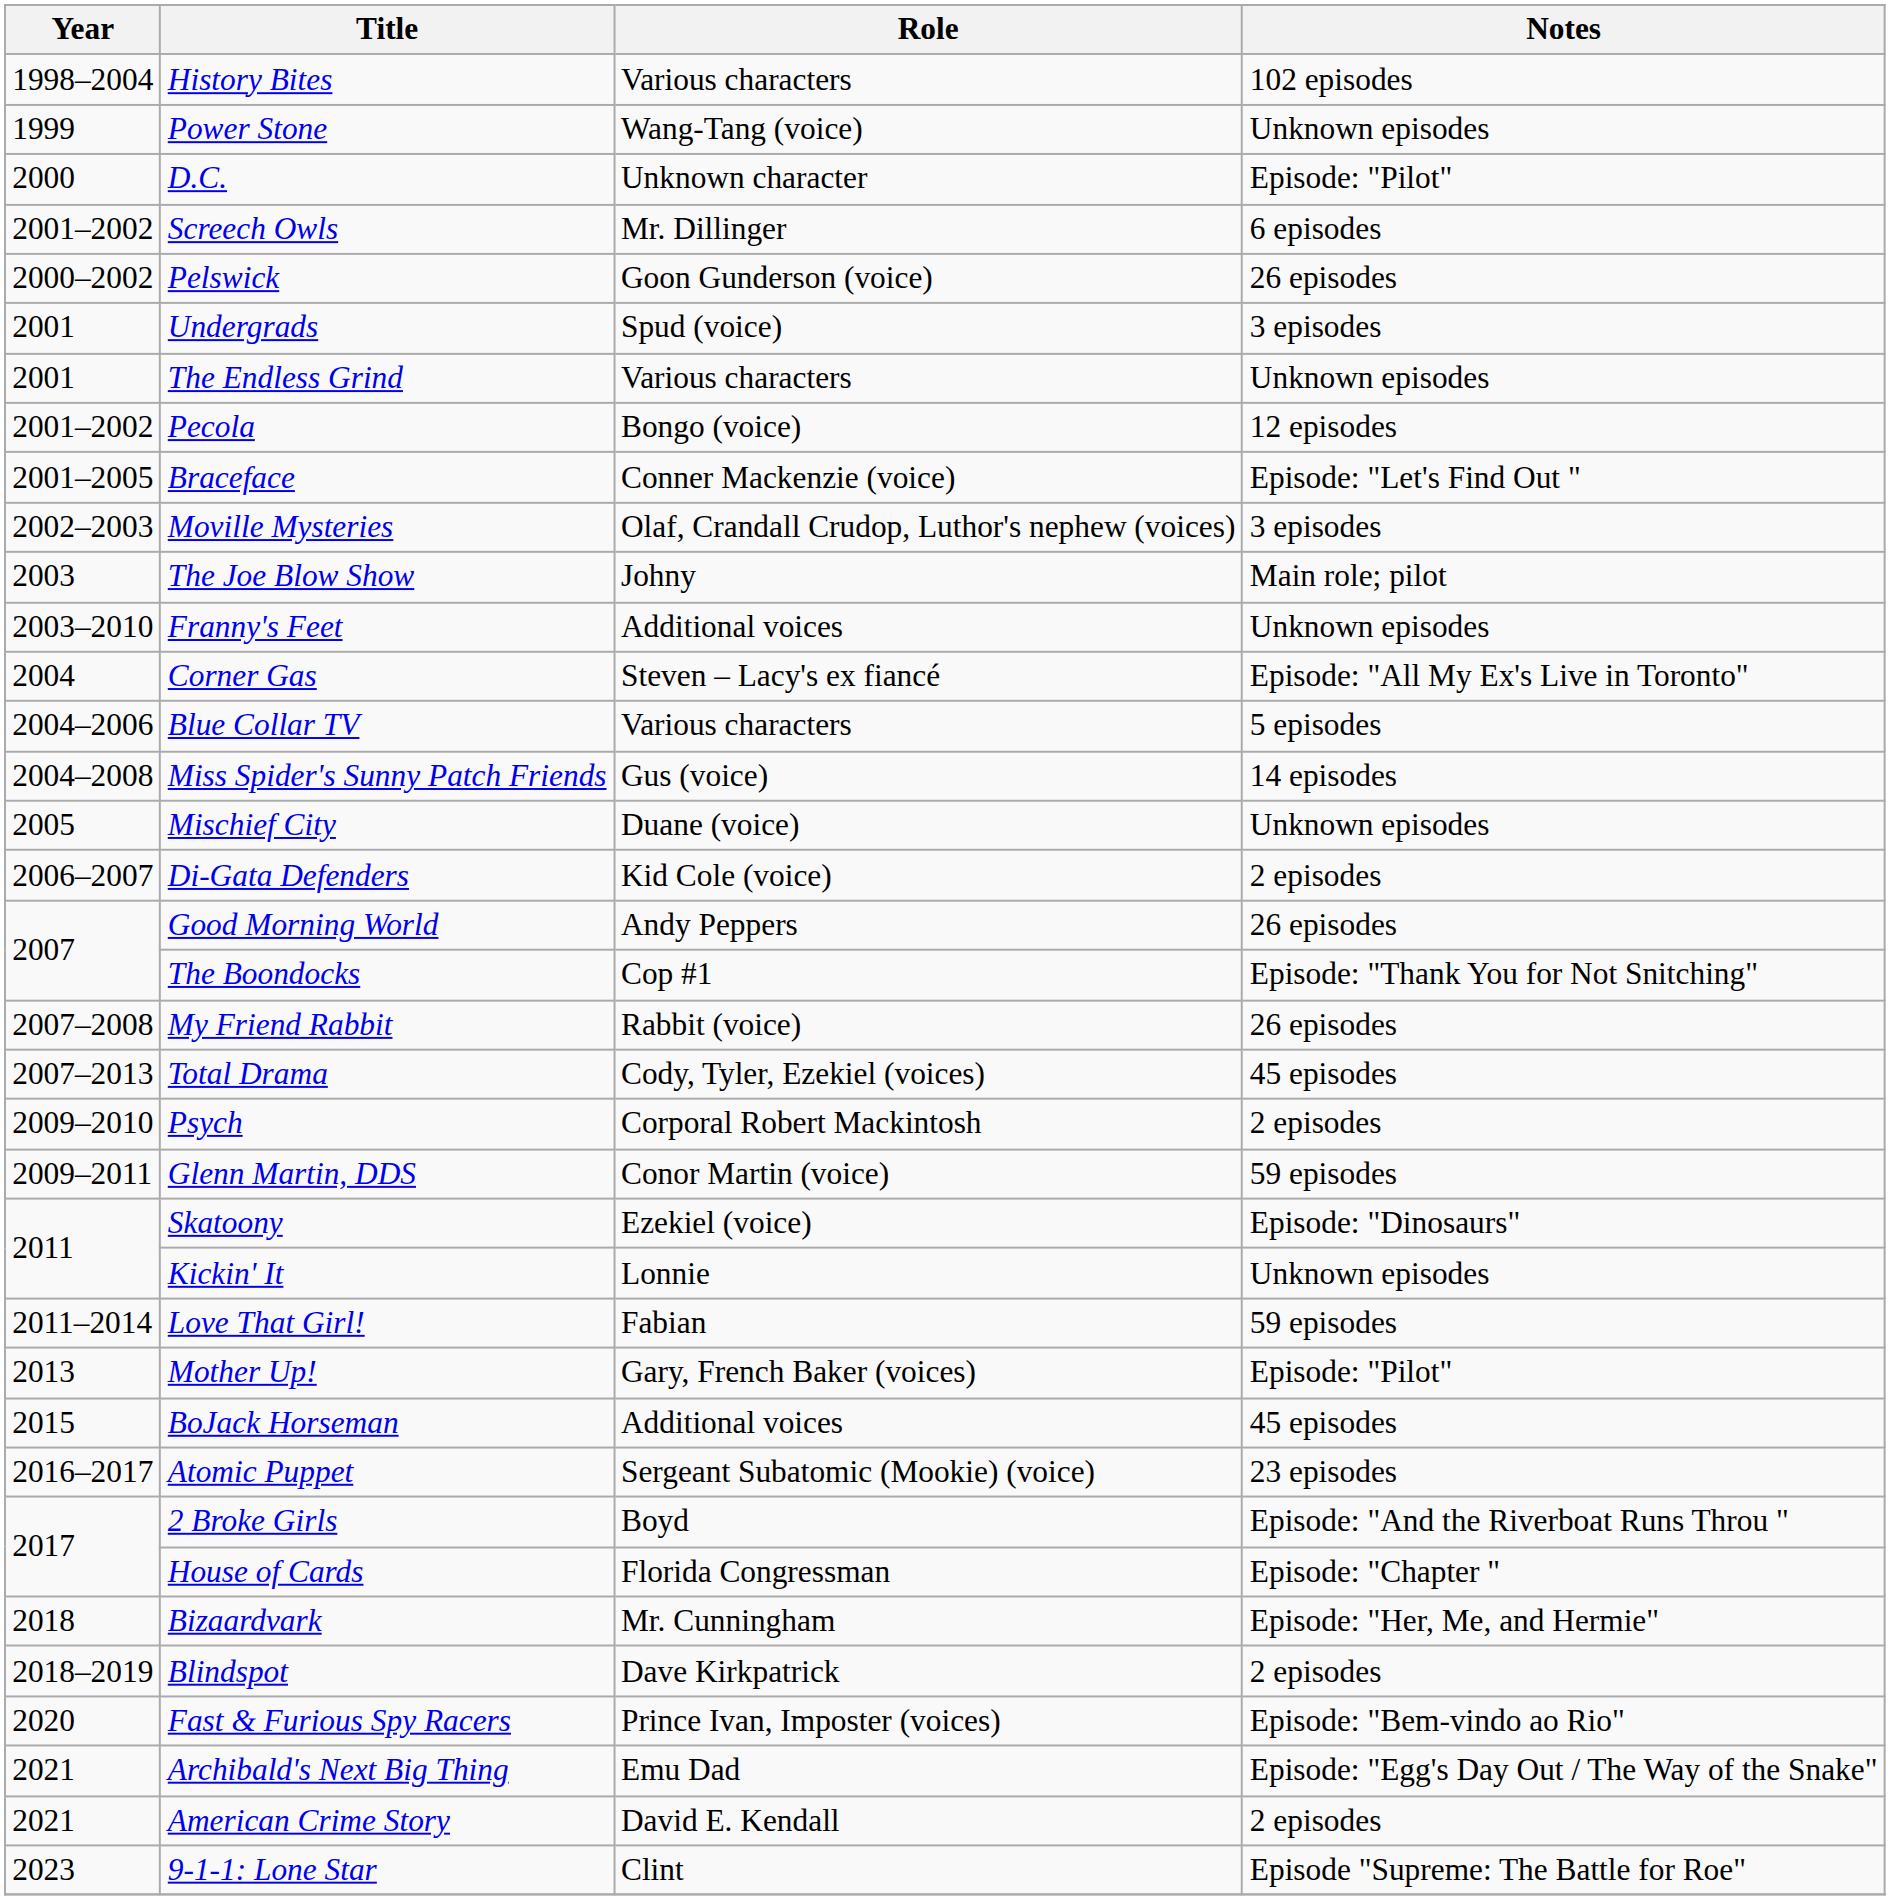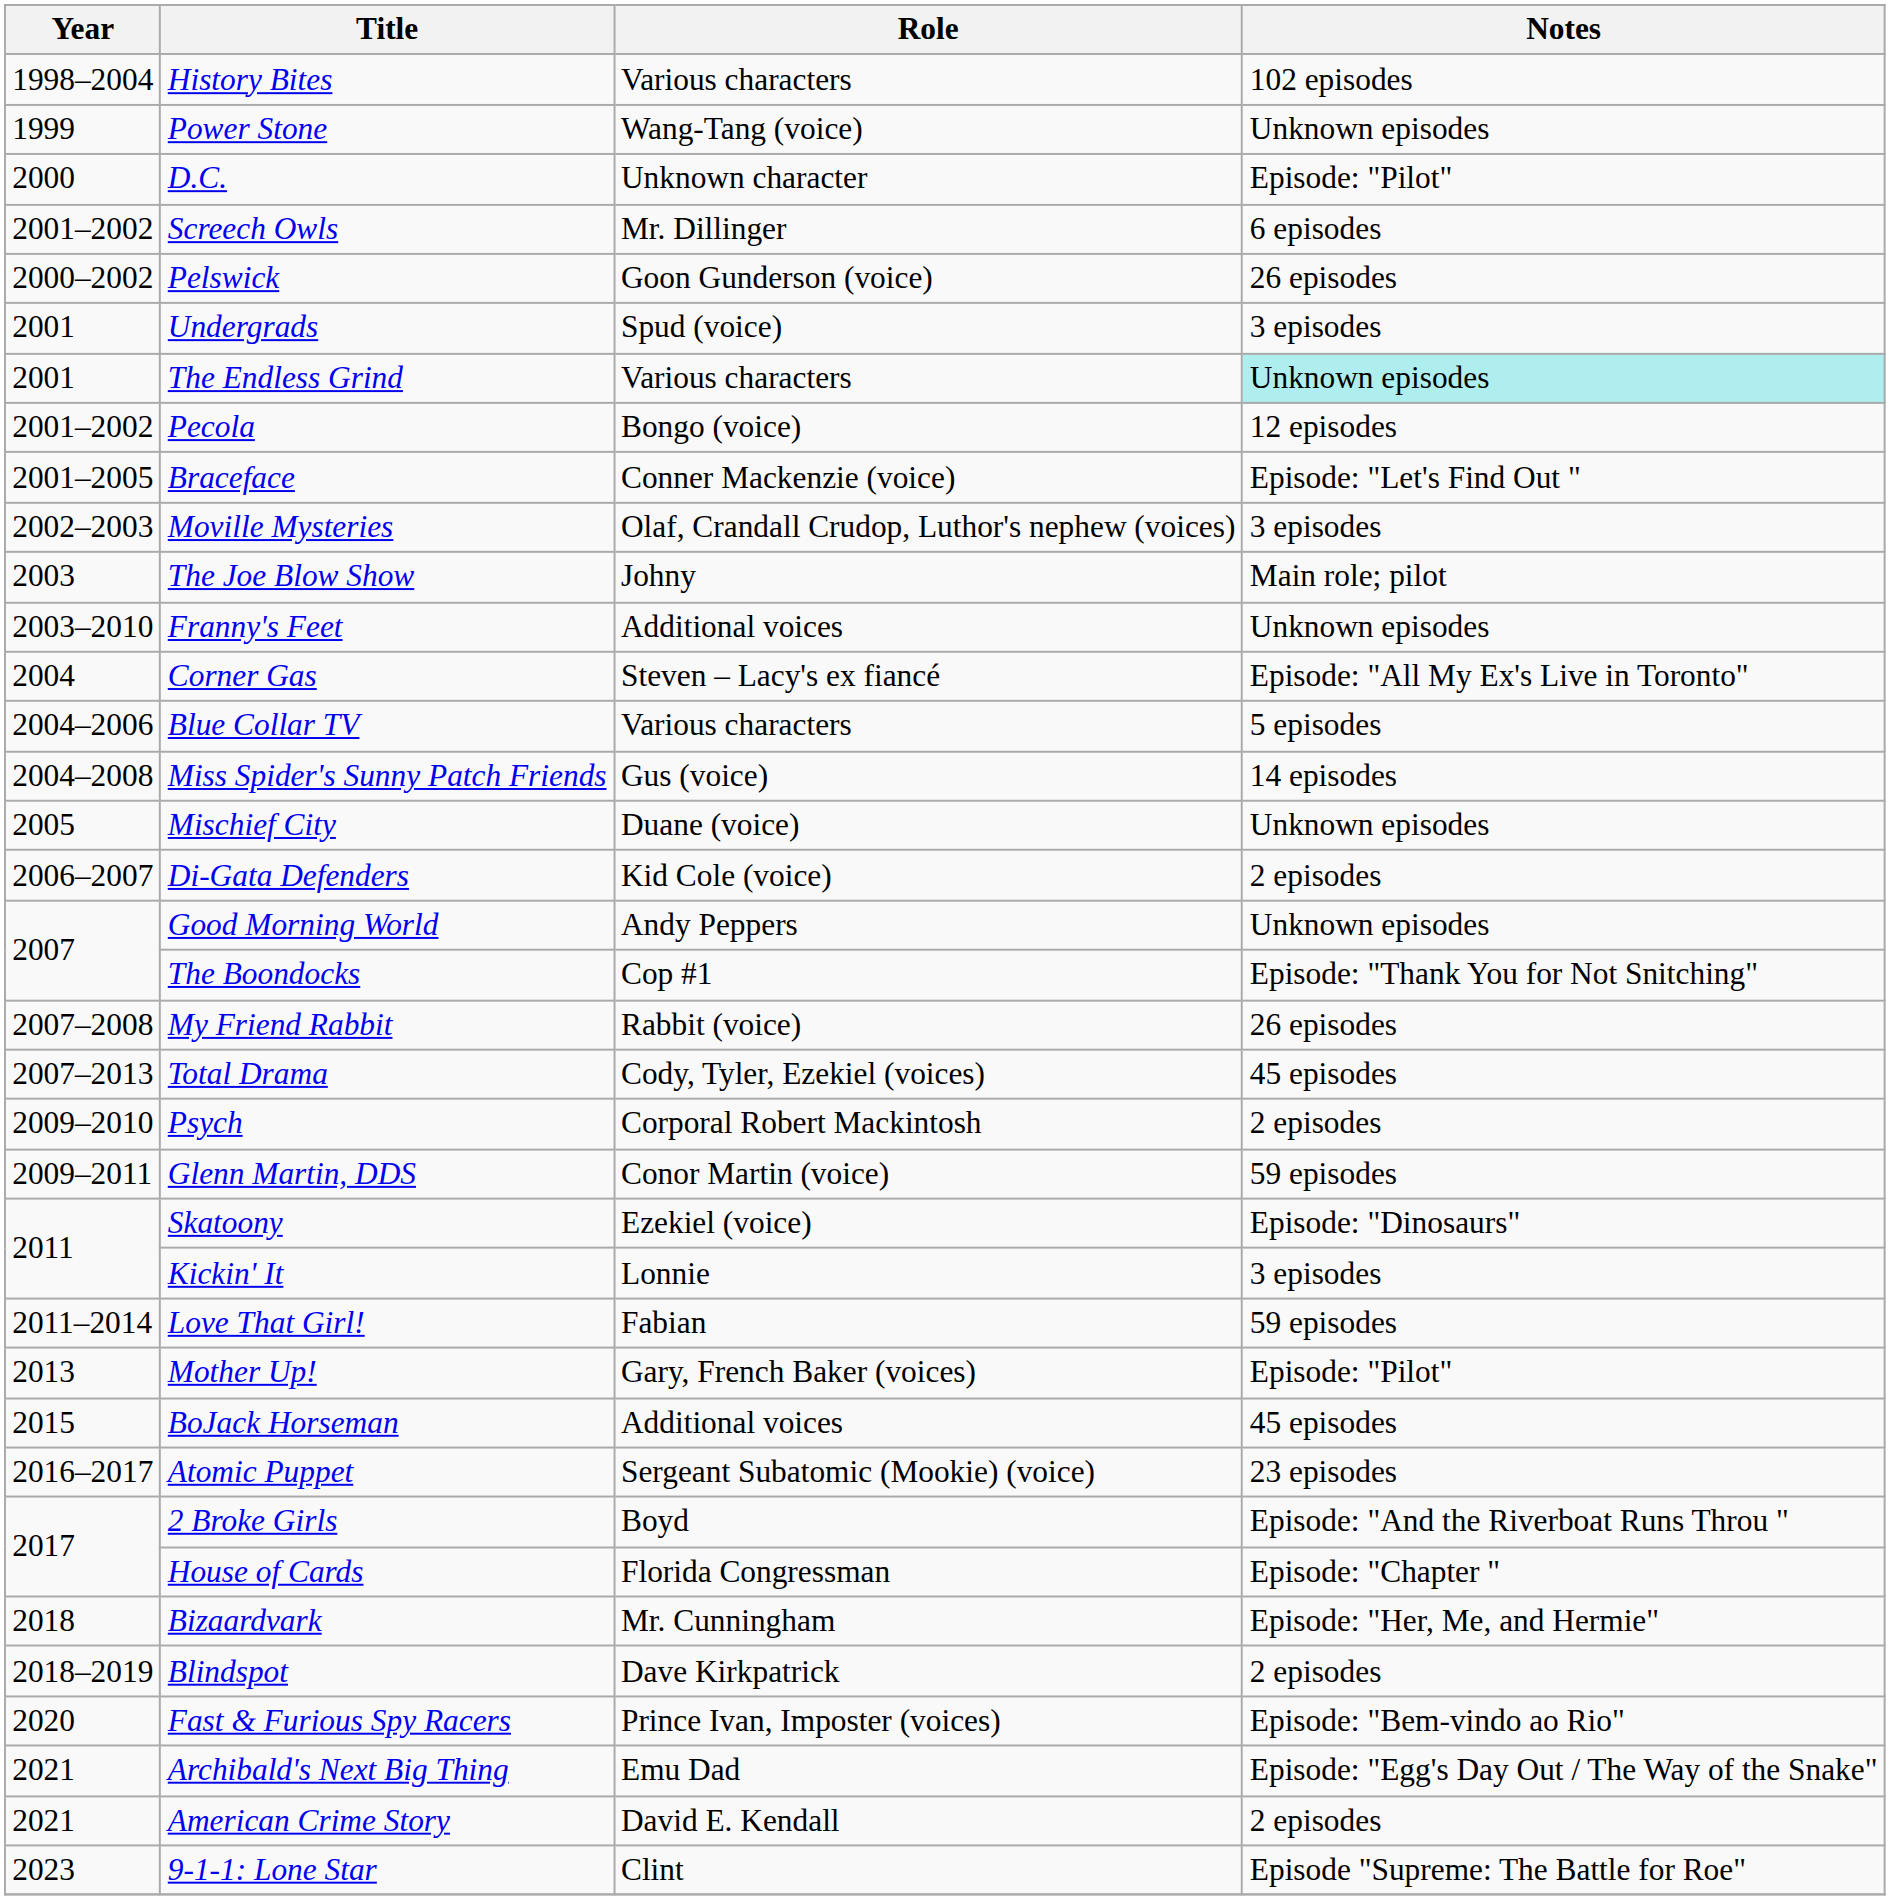 <table class="wikitable sortable">
 <tr>
 <th>Year</th>
 <th>Title</th>
 <th>Role</th>
 <th class="unsortable">Notes</th>
 </tr>
 <tr>
 <td>1998–2004</td>
 <td><em><a href='#'>History Bites</a></em></td>
 <td>Various characters</td>
 <td>102 episodes</td>
 </tr>
 <tr>
 <td>1999</td>
 <td><em><a href='#'>Power Stone</a></em></td>
 <td>Wang-Tang (voice)</td>
 <td>Unknown episodes</td>
 </tr>
 <tr>
 <td>2000</td>
 <td><em><a href='#'>D.C.</a></em></td>
 <td>Unknown character</td>
 <td>Episode: "Pilot"</td>
 </tr>
 <tr>
 <td>2001–2002</td>
 <td><em><a href='#'>Screech Owls</a></em></td>
 <td>Mr. Dillinger</td>
 <td>6 episodes</td>
 </tr>
 <tr>
 <td>2000–2002</td>
 <td><em><a href='#'>Pelswick</a></em></td>
 <td>Goon Gunderson (voice)</td>
 <td>26 episodes</td>
 </tr>
 <tr>
 <td>2001</td>
 <td><em><a href='#'>Undergrads</a></em></td>
 <td>Spud (voice)</td>
 <td>3 episodes</td>
 </tr>
 <tr>
 <td>2001</td>
 <td data-sort-value="Endless Grind, The"><em><a href='#'>The Endless Grind</a></em></td>
 <td>Various characters</td>
-<td>Unknown episodes</td>
+<td style="background: paleturquoise;">Unknown episodes</td>
 </tr>
 <tr>
 <td>2001–2002</td>
 <td><em><a href='#'>Pecola</a></em></td>
 <td>Bongo (voice)</td>
 <td>12 episodes</td>
 </tr>
 <tr>
 <td>2001–2005</td>
 <td><em><a href='#'>Braceface</a></em></td>
 <td>Conner Mackenzie (voice)</td>
 <td>Episode: "Let's Find Out "</td>
 </tr>
 <tr>
 <td>2002–2003</td>
 <td><em><a href='#'>Moville Mysteries</a></em></td>
 <td>Olaf, Crandall Crudop, Luthor's nephew (voices)</td>
 <td>3 episodes</td>
 </tr>
 <tr>
 <td>2003</td>
 <td data-sort-value="Joe Blow Show, The"><em><a href='#'>The Joe Blow Show</a></em></td>
 <td>Johny</td>
 <td>Main role; pilot</td>
 </tr>
 <tr>
 <td>2003–2010</td>
 <td><em><a href='#'>Franny's Feet</a></em></td>
 <td>Additional voices</td>
 <td>Unknown episodes</td>
 </tr>
 <tr>
 <td>2004</td>
 <td><em><a href='#'>Corner Gas</a></em></td>
 <td>Steven – Lacy's ex fiancé</td>
 <td>Episode: "All My Ex's Live in Toronto"</td>
 </tr>
 <tr>
 <td>2004–2006</td>
 <td><em><a href='#'>Blue Collar TV</a></em></td>
 <td>Various characters</td>
 <td>5 episodes</td>
 </tr>
 <tr>
 <td>2004–2008</td>
 <td><em><a href='#'>Miss Spider's Sunny Patch Friends</a></em></td>
 <td>Gus (voice)</td>
 <td>14 episodes</td>
 </tr>
 <tr>
 <td>2005</td>
 <td><em><a href='#'>Mischief City</a></em></td>
 <td>Duane (voice)</td>
 <td>Unknown episodes</td>
 </tr>
 <tr>
 <td>2006–2007</td>
 <td><em><a href='#'>Di-Gata Defenders</a></em></td>
 <td>Kid Cole (voice)</td>
 <td>2 episodes</td>
 </tr>
 <tr>
 <td rowspan="2">2007</td>
 <td><em><a href='#'>Good Morning World</a></em></td>
 <td>Andy Peppers</td>
-<td>26 episodes</td>
+<td>Unknown episodes</td>
 </tr>
 <tr>
 <td data-sort-value="Boondocks, The"><em><a href='#'>The Boondocks</a></em></td>
 <td>Cop #1</td>
 <td>Episode: "Thank You for Not Snitching"</td>
 </tr>
 <tr>
 <td>2007–2008</td>
 <td><em><a href='#'>My Friend Rabbit</a></em></td>
 <td>Rabbit (voice)</td>
 <td>26 episodes</td>
 </tr>
 <tr>
 <td>2007–2013</td>
 <td><em><a href='#'>Total Drama</a></em></td>
 <td>Cody, Tyler, Ezekiel (voices)</td>
 <td>45 episodes</td>
 </tr>
 <tr>
 <td>2009–2010</td>
 <td><em><a href='#'>Psych</a></em></td>
 <td>Corporal Robert Mackintosh</td>
 <td>2 episodes</td>
 </tr>
 <tr>
 <td>2009–2011</td>
 <td><em><a href='#'>Glenn Martin, DDS</a></em></td>
 <td>Conor Martin (voice)</td>
 <td>59 episodes</td>
 </tr>
 <tr>
 <td rowspan="2">2011</td>
 <td><em><a href='#'>Skatoony</a></em></td>
 <td>Ezekiel (voice)</td>
 <td>Episode: "Dinosaurs"</td>
 </tr>
 <tr>
 <td><em><a href='#'>Kickin' It</a></em></td>
 <td>Lonnie</td>
-<td>Unknown episodes</td>
+<td>3 episodes</td>
 </tr>
 <tr>
 <td>2011–2014</td>
 <td><em><a href='#'>Love That Girl!</a></em></td>
 <td>Fabian</td>
 <td>59 episodes</td>
 </tr>
 <tr>
 <td>2013</td>
 <td><em><a href='#'>Mother Up!</a></em></td>
 <td>Gary, French Baker (voices)</td>
 <td>Episode: "Pilot"</td>
 </tr>
 <tr>
 <td>2015</td>
 <td><em><a href='#'>BoJack Horseman</a></em></td>
 <td>Additional voices</td>
 <td>45 episodes</td>
 </tr>
 <tr>
 <td>2016–2017</td>
 <td><em><a href='#'>Atomic Puppet</a></em></td>
 <td>Sergeant Subatomic (Mookie) (voice)</td>
 <td>23 episodes</td>
 </tr>
 <tr>
 <td rowspan="2">2017</td>
 <td><em><a href='#'>2 Broke Girls</a></em></td>
 <td>Boyd</td>
 <td>Episode: "And the Riverboat Runs Throu "</td>
 </tr>
 <tr>
 <td><em><a href='#'>House of Cards</a></em></td>
 <td>Florida Congressman</td>
 <td>Episode: "Chapter "</td>
 </tr>
 <tr>
 <td>2018</td>
 <td><em><a href='#'>Bizaardvark</a></em></td>
 <td>Mr. Cunningham</td>
 <td>Episode: "Her, Me, and Hermie"</td>
 </tr>
 <tr>
 <td>2018–2019</td>
 <td><em><a href='#'>Blindspot</a></em></td>
 <td>Dave Kirkpatrick</td>
 <td>2 episodes</td>
 </tr>
 <tr>
 <td>2020</td>
 <td><em><a href='#'>Fast & Furious Spy Racers</a></em></td>
 <td>Prince Ivan, Imposter (voices)</td>
 <td>Episode: "Bem-vindo ao Rio"</td>
 </tr>
 <tr>
 <td>2021</td>
 <td><em><a href='#'>Archibald's Next Big Thing</a></em></td>
 <td>Emu Dad</td>
 <td>Episode: "Egg's Day Out / The Way of the Snake"</td>
 </tr>
 <tr>
 <td>2021</td>
 <td><em><a href='#'>American Crime Story</a></em></td>
 <td>David E. Kendall</td>
 <td>2 episodes</td>
 </tr>
 <tr>
 <td>2023</td>
 <td><em><a href='#'>9-1-1: Lone Star</a></em></td>
 <td>Clint</td>
 <td>Episode "Supreme: The Battle for Roe"</td>
 </tr>
 <tr>
 </tr>
 </table>
